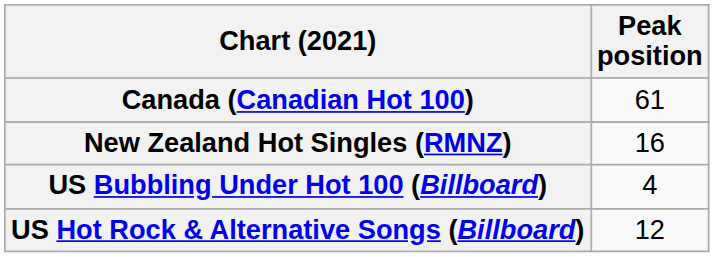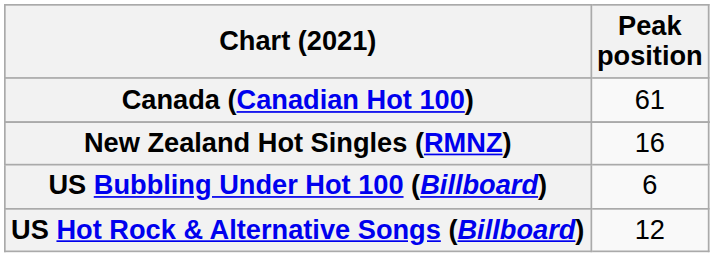 <table class="wikitable sortable plainrowheaders" style="text-align:center">
 <tr>
 <th scope="col">Chart (2021)</th>
 <th scope="col">Peak<br>position</th>
 </tr>
 <tr>
 <th scope="row">Canada (<a href='#'>Canadian Hot 100</a>)</th>
 <td>61</td>
 </tr>
 <tr>
 </tr>
 <tr>
 <th scope="row">New Zealand Hot Singles (<a href='#'>RMNZ</a>)</th>
 <td>16</td>
 </tr>
 <tr>
 <th scope="row">US <a href='#'>Bubbling Under Hot 100</a> (<em><a href='#'>Billboard</a></em>)</th>
-<td>4</td>
+<td>6</td>
 </tr>
 <tr>
 <th scope="row">US <a href='#'>Hot Rock & Alternative Songs</a> (<em><a href='#'>Billboard</a></em>)</th>
 <td>12</td>
 </tr>
 </table>
